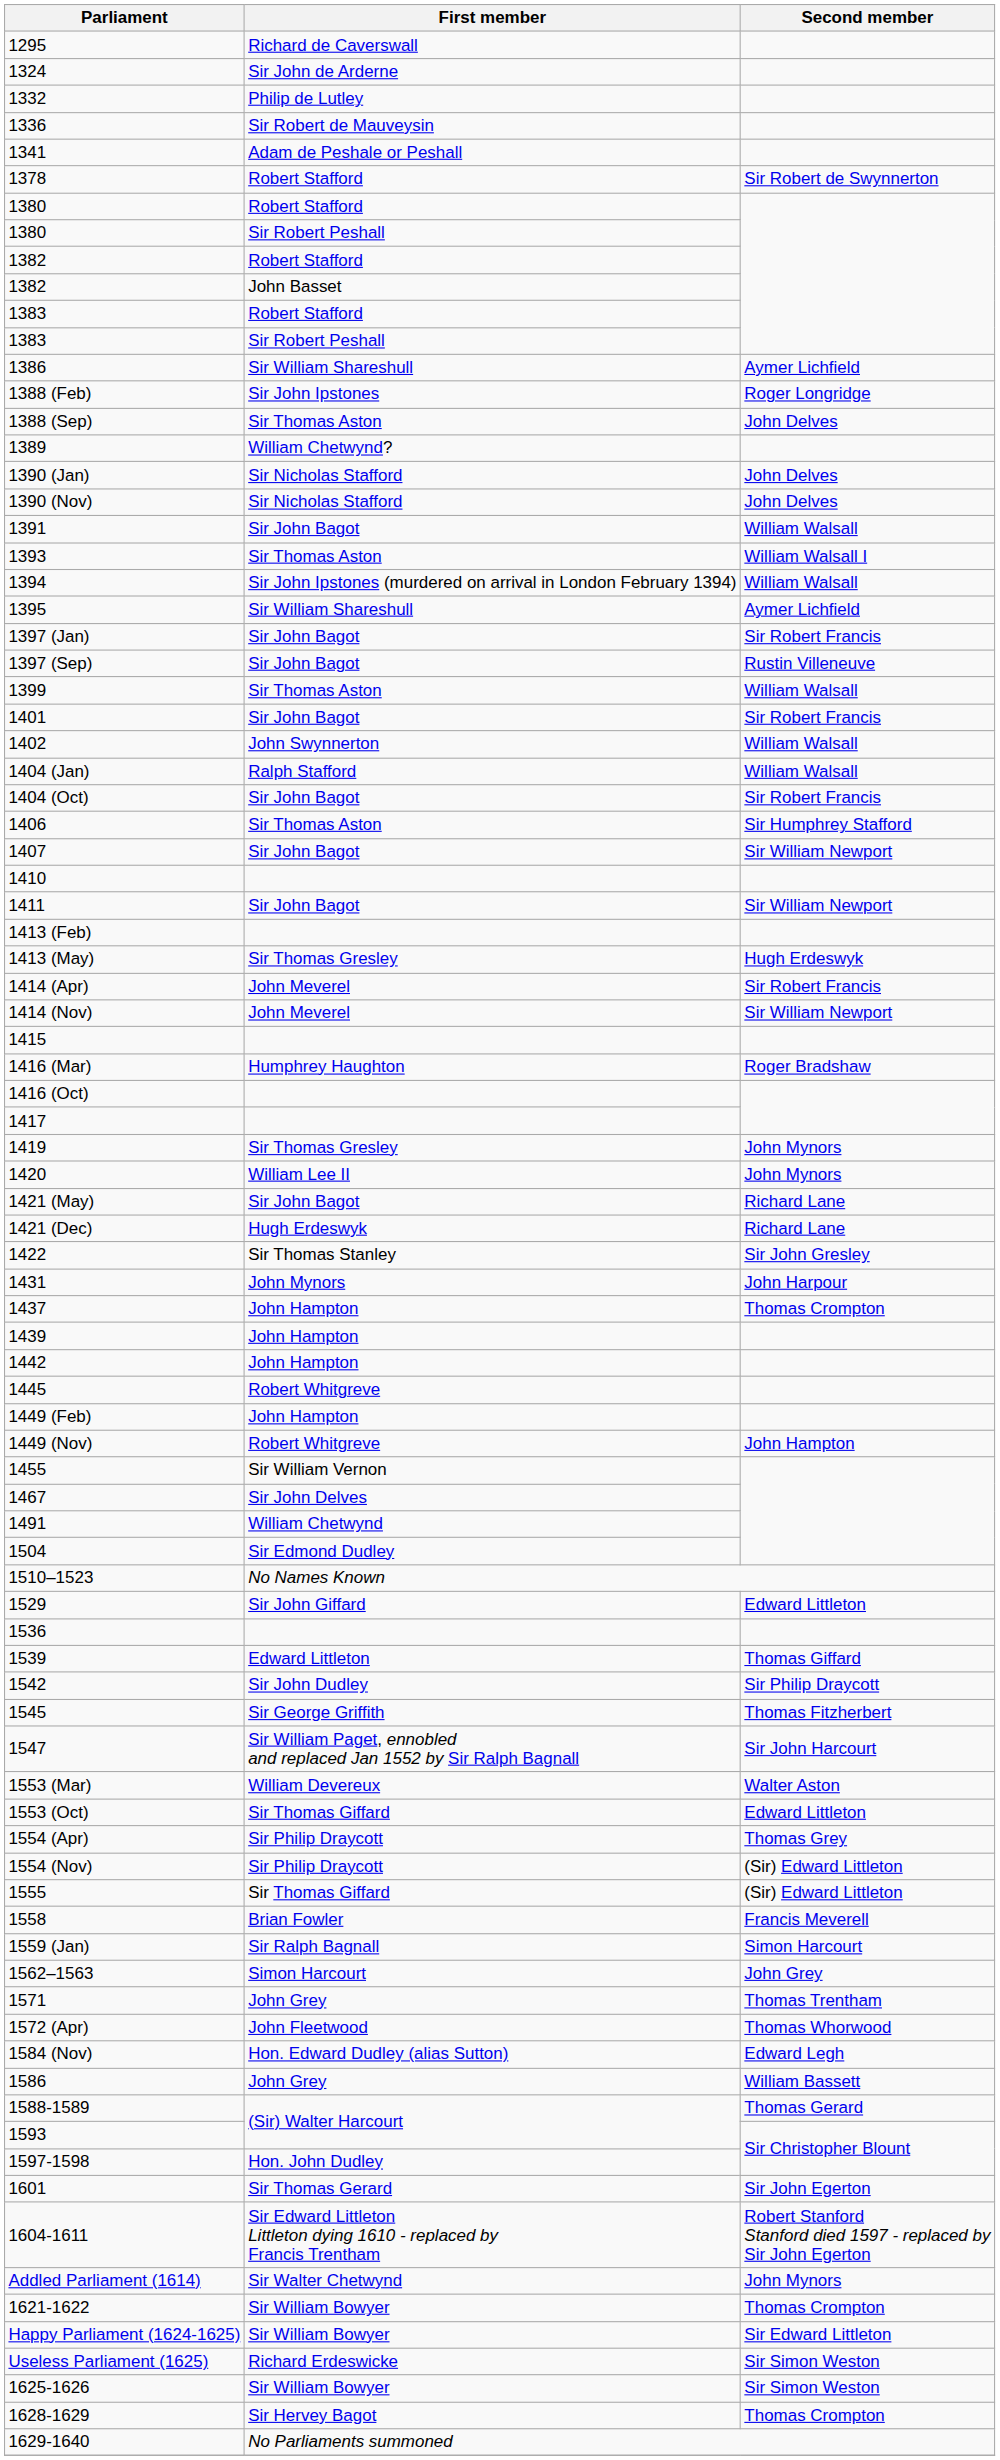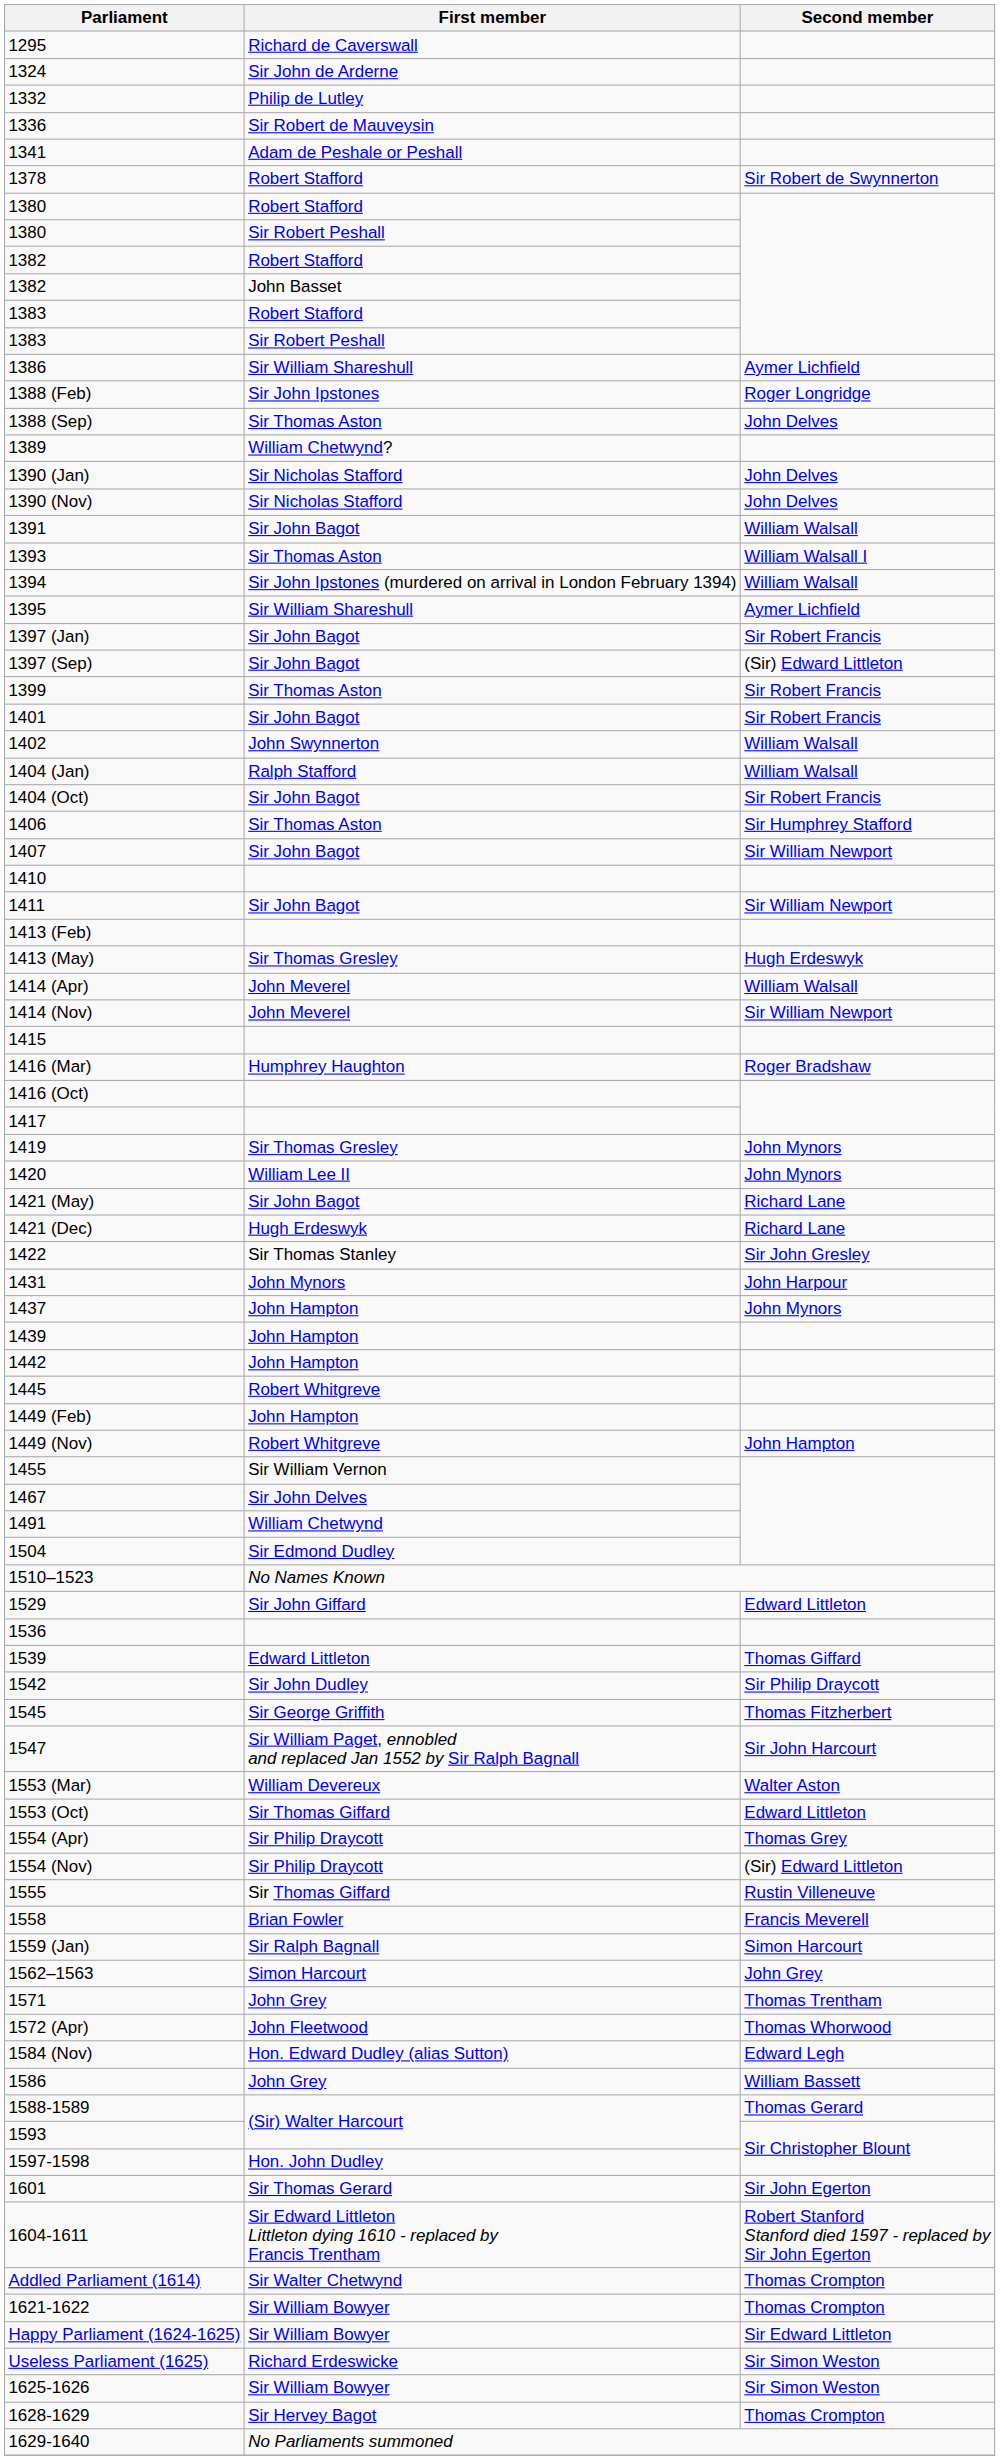 <table class="wikitable">
 <tr>
 <th>Parliament</th>
 <th>First member</th>
 <th>Second member</th>
 </tr>
 <tr>
 <td>1295</td>
 <td><a href='#'>Richard de Caverswall</a></td>
 <td></td>
 </tr>
 <tr>
 <td>1324</td>
 <td><a href='#'>Sir John de Arderne</a></td>
 <td></td>
 </tr>
 <tr>
 <td>1332</td>
 <td><a href='#'>Philip de Lutley</a></td>
 </tr>
 <tr>
 <td>1336</td>
 <td><a href='#'>Sir Robert de Mauveysin</a></td>
 <td></td>
 </tr>
 <tr>
 <td>1341</td>
 <td><a href='#'>Adam de Peshale or Peshall</a></td>
 </tr>
 <tr>
 <td>1378</td>
 <td><a href='#'>Robert Stafford</a></td>
 <td><a href='#'>Sir Robert de Swynnerton</a></td>
 </tr>
 <tr>
 <td>1380</td>
 <td><a href='#'>Robert Stafford</a></td>
 </tr>
 <tr>
 <td>1380</td>
 <td><a href='#'>Sir Robert Peshall</a></td>
 </tr>
 <tr>
 <td>1382</td>
 <td><a href='#'>Robert Stafford</a></td>
 </tr>
 <tr>
 <td>1382</td>
 <td>John Basset</td>
 </tr>
 <tr>
 <td>1383</td>
 <td><a href='#'>Robert Stafford</a></td>
 </tr>
 <tr>
 <td>1383</td>
 <td><a href='#'>Sir Robert Peshall</a></td>
 </tr>
 <tr>
 <td>1386</td>
 <td><a href='#'>Sir William Shareshull</a></td>
 <td><a href='#'>Aymer Lichfield</a></td>
 </tr>
 <tr>
 <td>1388 (Feb)</td>
 <td><a href='#'>Sir John Ipstones</a></td>
 <td><a href='#'>Roger Longridge</a></td>
 </tr>
 <tr>
 <td>1388 (Sep)</td>
 <td><a href='#'>Sir Thomas Aston</a></td>
 <td><a href='#'>John Delves</a></td>
 </tr>
 <tr>
 <td>1389</td>
 <td><a href='#'>William Chetwynd</a>?</td>
 </tr>
 <tr>
 <td>1390 (Jan)</td>
 <td><a href='#'>Sir Nicholas Stafford</a></td>
 <td><a href='#'>John Delves</a></td>
 </tr>
 <tr>
 <td>1390 (Nov)</td>
 <td><a href='#'>Sir Nicholas Stafford</a></td>
 <td><a href='#'>John Delves</a></td>
 </tr>
 <tr>
 <td>1391</td>
 <td><a href='#'>Sir John Bagot</a></td>
 <td><a href='#'>William Walsall</a></td>
 </tr>
 <tr>
 <td>1393</td>
 <td><a href='#'>Sir Thomas Aston</a></td>
 <td><a href='#'>William Walsall I</a></td>
 </tr>
 <tr>
 <td>1394</td>
 <td><a href='#'>Sir John Ipstones</a> (murdered on arrival in London February 1394)</td>
 <td><a href='#'>William Walsall</a></td>
 </tr>
 <tr>
 <td>1395</td>
 <td><a href='#'>Sir William Shareshull</a></td>
 <td><a href='#'>Aymer Lichfield</a>  </td>
 </tr>
 <tr>
 <td>1397 (Jan)</td>
 <td><a href='#'>Sir John Bagot</a></td>
 <td><a href='#'>Sir Robert Francis</a></td>
 </tr>
 <tr>
 <td>1397 (Sep)</td>
 <td><a href='#'>Sir John Bagot</a></td>
-<td><a href='#'>Rustin Villeneuve</a></td>
+<td>(Sir) <a href='#'>Edward Littleton</a></td>
 </tr>
 <tr>
 <td>1399</td>
 <td><a href='#'>Sir Thomas Aston</a></td>
-<td><a href='#'>William Walsall</a></td>
+<td><a href='#'>Sir Robert Francis</a></td>
 </tr>
 <tr>
 <td>1401</td>
 <td><a href='#'>Sir John Bagot</a></td>
 <td><a href='#'>Sir Robert Francis</a></td>
 </tr>
 <tr>
 <td>1402</td>
 <td><a href='#'>John Swynnerton</a></td>
 <td><a href='#'>William Walsall</a></td>
 </tr>
 <tr>
 <td>1404 (Jan)</td>
 <td><a href='#'>Ralph Stafford</a></td>
 <td><a href='#'>William Walsall</a></td>
 </tr>
 <tr>
 <td>1404 (Oct)</td>
 <td><a href='#'>Sir John Bagot</a></td>
 <td><a href='#'>Sir Robert Francis</a></td>
 </tr>
 <tr>
 <td>1406</td>
 <td><a href='#'>Sir Thomas Aston</a></td>
 <td><a href='#'>Sir Humphrey Stafford</a></td>
 </tr>
 <tr>
 <td>1407</td>
 <td><a href='#'>Sir John Bagot</a></td>
 <td><a href='#'>Sir William Newport</a></td>
 </tr>
 <tr>
 <td>1410</td>
 <td></td>
 </tr>
 <tr>
 <td>1411</td>
 <td><a href='#'>Sir John Bagot</a></td>
 <td><a href='#'>Sir William Newport</a></td>
 </tr>
 <tr>
 <td>1413 (Feb)</td>
 <td></td>
 </tr>
 <tr>
 <td>1413 (May)</td>
 <td><a href='#'>Sir Thomas Gresley</a></td>
 <td><a href='#'>Hugh Erdeswyk</a></td>
 </tr>
 <tr>
 <td>1414 (Apr)</td>
 <td><a href='#'>John Meverel</a></td>
-<td><a href='#'>Sir Robert Francis</a></td>
+<td><a href='#'>William Walsall</a></td>
 </tr>
 <tr>
 <td>1414 (Nov)</td>
 <td><a href='#'>John Meverel</a></td>
 <td><a href='#'>Sir William Newport</a></td>
 </tr>
 <tr>
 <td>1415</td>
 <td></td>
 </tr>
 <tr>
 <td>1416 (Mar)</td>
 <td><a href='#'>Humphrey Haughton</a></td>
 <td><a href='#'>Roger Bradshaw</a></td>
 </tr>
 <tr>
 <td>1416 (Oct)</td>
 <td></td>
 </tr>
 <tr>
 <td>1417</td>
 <td></td>
 </tr>
 <tr>
 <td>1419</td>
 <td><a href='#'>Sir Thomas Gresley</a></td>
 <td><a href='#'>John Mynors</a></td>
 </tr>
 <tr>
 <td>1420</td>
 <td><a href='#'>William Lee II</a></td>
 <td><a href='#'>John Mynors</a></td>
 </tr>
 <tr>
 <td>1421 (May)</td>
 <td><a href='#'>Sir John Bagot</a></td>
 <td><a href='#'>Richard Lane</a></td>
 </tr>
 <tr>
 <td>1421 (Dec)</td>
 <td><a href='#'>Hugh Erdeswyk</a></td>
 <td><a href='#'>Richard Lane</a>  </td>
 </tr>
 <tr>
 <td>1422</td>
 <td>Sir Thomas Stanley</td>
 <td><a href='#'>Sir John Gresley</a></td>
 </tr>
 <tr>
 <td>1431</td>
 <td><a href='#'>John Mynors</a></td>
 <td><a href='#'>John Harpour</a></td>
 </tr>
 <tr>
 <td>1437</td>
 <td><a href='#'>John Hampton</a></td>
-<td><a href='#'>Thomas Crompton</a></td>
+<td><a href='#'>John Mynors</a></td>
 </tr>
 <tr>
 <td>1439</td>
 <td><a href='#'>John Hampton</a></td>
 <td></td>
 </tr>
 <tr>
 <td>1442</td>
 <td><a href='#'>John Hampton</a></td>
 <td></td>
 </tr>
 <tr>
 <td>1445</td>
 <td><a href='#'>Robert Whitgreve</a></td>
 </tr>
 <tr>
 <td>1449 (Feb)</td>
 <td><a href='#'>John Hampton</a></td>
 <td></td>
 </tr>
 <tr>
 <td>1449 (Nov)</td>
 <td><a href='#'>Robert Whitgreve</a></td>
 <td><a href='#'>John Hampton</a></td>
 </tr>
 <tr>
 <td>1455</td>
 <td>Sir William Vernon</td>
 </tr>
 <tr>
 <td>1467</td>
 <td><a href='#'>Sir John Delves</a></td>
 </tr>
 <tr>
 <td>1491</td>
 <td><a href='#'>William Chetwynd</a></td>
 </tr>
 <tr>
 <td>1504</td>
 <td><a href='#'>Sir Edmond Dudley</a></td>
 </tr>
 <tr>
 <td>1510–1523</td>
 <td colspan = "2"><em>No Names Known</em></td>
 </tr>
 <tr>
 <td>1529</td>
 <td><a href='#'>Sir John Giffard</a></td>
 <td><a href='#'>Edward Littleton</a>  </td>
 </tr>
 <tr>
 <td>1536</td>
 <td></td>
 </tr>
 <tr>
 <td>1539</td>
 <td><a href='#'>Edward Littleton</a></td>
 <td><a href='#'>Thomas Giffard</a></td>
 </tr>
 <tr>
 <td>1542</td>
 <td><a href='#'>Sir John Dudley</a></td>
 <td><a href='#'>Sir Philip Draycott</a></td>
 </tr>
 <tr>
 <td>1545</td>
 <td><a href='#'>Sir George Griffith</a></td>
 <td><a href='#'>Thomas Fitzherbert</a></td>
 </tr>
 <tr>
 <td>1547</td>
 <td><a href='#'>Sir William Paget</a>, <em>ennobled <br> and replaced Jan 1552 by</em> <a href='#'>Sir Ralph Bagnall</a></td>
 <td><a href='#'>Sir John Harcourt</a></td>
 </tr>
 <tr>
 <td>1553 (Mar)</td>
 <td><a href='#'>William Devereux</a></td>
 <td><a href='#'>Walter Aston</a></td>
 </tr>
 <tr>
 <td>1553 (Oct)</td>
 <td><a href='#'>Sir Thomas Giffard</a></td>
 <td><a href='#'>Edward Littleton</a></td>
 </tr>
 <tr>
 <td>1554 (Apr)</td>
 <td><a href='#'>Sir Philip Draycott</a></td>
 <td><a href='#'>Thomas Grey</a></td>
 </tr>
 <tr>
 <td>1554 (Nov)</td>
 <td><a href='#'>Sir Philip Draycott</a></td>
 <td>(Sir) <a href='#'>Edward Littleton</a></td>
 </tr>
 <tr>
 <td>1555</td>
 <td>Sir <a href='#'>Thomas Giffard</a></td>
-<td>(Sir) <a href='#'>Edward Littleton</a></td>
+<td><a href='#'>Rustin Villeneuve</a></td>
 </tr>
 <tr>
 <td>1558</td>
 <td><a href='#'>Brian Fowler</a></td>
 <td><a href='#'>Francis Meverell</a>  </td>
 </tr>
 <tr>
 <td>1559 (Jan)</td>
 <td><a href='#'>Sir Ralph Bagnall</a></td>
 <td><a href='#'>Simon Harcourt</a></td>
 </tr>
 <tr>
 <td>1562–1563</td>
 <td><a href='#'>Simon Harcourt</a></td>
 <td><a href='#'>John Grey</a></td>
 </tr>
 <tr>
 <td>1571</td>
 <td><a href='#'>John Grey</a></td>
 <td><a href='#'>Thomas Trentham</a></td>
 </tr>
 <tr>
 <td>1572 (Apr)</td>
 <td><a href='#'>John Fleetwood</a></td>
 <td><a href='#'>Thomas Whorwood</a>  </td>
 </tr>
 <tr>
 <td>1584 (Nov)</td>
 <td><a href='#'>Hon. Edward Dudley (alias Sutton)</a></td>
 <td><a href='#'>Edward Legh</a>  </td>
 </tr>
 <tr>
 <td>1586</td>
 <td><a href='#'>John Grey</a></td>
 <td><a href='#'>William Bassett</a></td>
 </tr>
 <tr>
 <td>1588-1589</td>
 <td rowspan="2"><a href='#'>(Sir) Walter Harcourt</a></td>
 <td><a href='#'>Thomas Gerard</a></td>
 </tr>
 <tr>
 <td>1593</td>
 <td rowspan="2"><a href='#'>Sir Christopher Blount</a></td>
 </tr>
 <tr>
 <td>1597-1598</td>
 <td><a href='#'>Hon. John Dudley</a></td>
 </tr>
 <tr>
 <td>1601</td>
 <td><a href='#'>Sir Thomas Gerard</a></td>
 <td><a href='#'>Sir John Egerton</a></td>
 </tr>
 <tr>
 <td>1604-1611</td>
 <td><a href='#'>Sir Edward Littleton</a> <br> <em>Littleton dying 1610 - replaced by</em> <br> <a href='#'>Francis Trentham</a></td>
 <td><a href='#'>Robert Stanford</a> <br> <em>Stanford died 1597 - replaced by</em> <br> <a href='#'>Sir John Egerton</a></td>
 </tr>
 <tr>
 <td><a href='#'>Addled Parliament (1614)</a></td>
 <td><a href='#'>Sir Walter Chetwynd</a></td>
-<td><a href='#'>John Mynors</a></td>
+<td><a href='#'>Thomas Crompton</a></td>
 </tr>
 <tr>
 <td>1621-1622</td>
 <td><a href='#'>Sir William Bowyer</a></td>
 <td><a href='#'>Thomas Crompton</a></td>
 </tr>
 <tr>
 <td><a href='#'>Happy Parliament (1624-1625)</a></td>
 <td><a href='#'>Sir William Bowyer</a></td>
 <td><a href='#'>Sir Edward Littleton</a></td>
 </tr>
 <tr>
 <td><a href='#'>Useless Parliament (1625)</a></td>
 <td><a href='#'>Richard Erdeswicke</a></td>
 <td><a href='#'>Sir Simon Weston</a></td>
 </tr>
 <tr>
 <td>1625-1626</td>
 <td><a href='#'>Sir William Bowyer</a></td>
 <td><a href='#'>Sir Simon Weston</a></td>
 </tr>
 <tr>
 <td>1628-1629</td>
 <td><a href='#'>Sir Hervey Bagot</a></td>
 <td><a href='#'>Thomas Crompton</a></td>
 </tr>
 <tr>
 <td>1629-1640</td>
 <td colspan="2"><em>No Parliaments summoned </em></td>
 </tr>
 <tr>
 </tr>
 </table>
